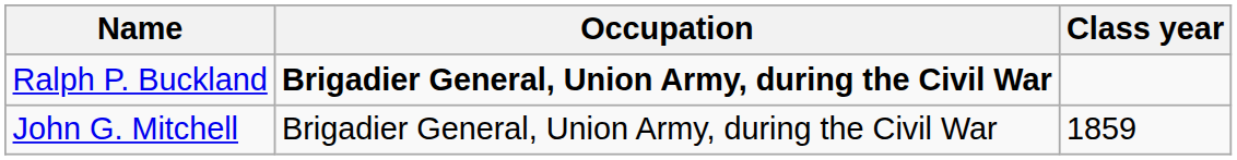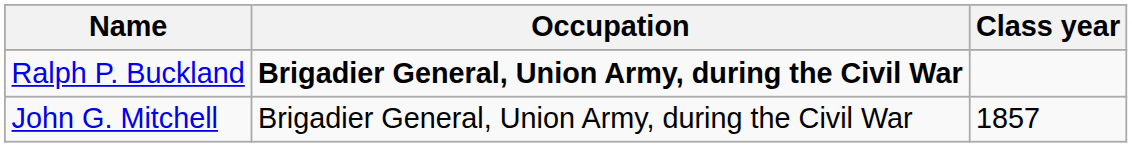 <table class="wikitable">
 <tr>
 <th>Name</th>
 <th>Occupation</th>
 <th>Class year</th>
 </tr>
 <tr>
 <td><a href='#'>Ralph P. Buckland</a></td>
 <td><strong>Brigadier General, Union Army, during the Civil War</strong></td>
 <td></td>
 </tr>
 <tr>
 <td><a href='#'>John G. Mitchell</a></td>
 <td>Brigadier General, Union Army, during the Civil War</td>
-<td>1859</td>
+<td>1857</td>
 </tr>
 </table>
